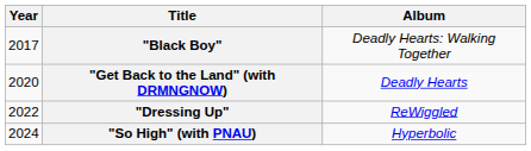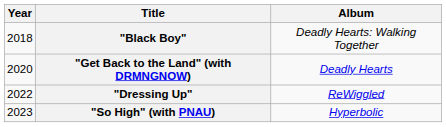 <table class="wikitable plainrowheaders" style="text-align:center;">
 <tr>
 <th>Year</th>
 <th>Title</th>
 <th>Album</th>
 </tr>
 <tr>
-<td>2017</td>
+<td>2018</td>
 <th scope="row">"Black Boy"</th>
 <td><em>Deadly Hearts: Walking Together</em></td>
 </tr>
 <tr>
 <td>2020</td>
 <th scope="row">"Get Back to the Land" (with <a href='#'>DRMNGNOW</a>)</th>
 <td><em><a href='#'>Deadly Hearts</a></em></td>
 </tr>
 <tr>
 <td>2022</td>
 <th scope="row">"Dressing Up"</th>
 <td><em><a href='#'>ReWiggled</a></em></td>
 </tr>
 <tr>
-<td>2024</td>
+<td>2023</td>
 <th scope="row">"So High" (with <a href='#'>PNAU</a>)</th>
 <td><em><a href='#'>Hyperbolic</a></em></td>
 </tr>
 </table>
